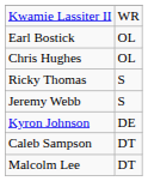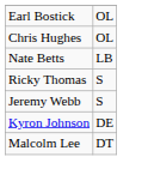 <table class="wikitable">
 <tr>
-</tr>
-<tr>
-<td><a href='#'>Kwamie Lassiter II</a></td>
-<td>WR</td>
 </tr>
 <tr>
 <td>Earl Bostick</td>
 <td>OL</td>
 </tr>
 <tr>
 <td>Chris Hughes</td>
 <td>OL</td>
+</tr>
+<tr>
+<td>Nate Betts</td>
+<td>LB</td>
 </tr>
 <tr>
 <td>Ricky Thomas</td>
 <td>S</td>
 </tr>
 <tr>
 <td>Jeremy Webb</td>
 <td>S</td>
 </tr>
 <tr>
 <td><a href='#'>Kyron Johnson</a></td>
 <td>DE</td>
 </tr>
 <tr>
-<td>Caleb Sampson</td>
-<td>DT</td>
-</tr>
-<tr>
 <td>Malcolm Lee</td>
 <td>DT</td>
 </tr>
 </table>
